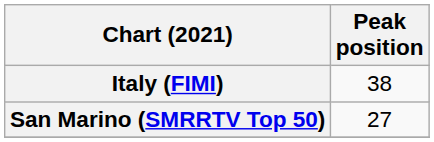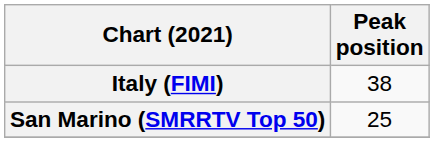 <table class="wikitable sortable plainrowheaders" style="text-align:center;">
 <tr>
 <th scope="col">Chart (2021)</th>
 <th scope="col">Peak<br>position</th>
 </tr>
 <tr>
 <th scope="row">Italy (<a href='#'>FIMI</a>)</th>
 <td>38</td>
 </tr>
 <tr>
 <th scope="row">San Marino (<a href='#'>SMRRTV Top 50</a>)</th>
-<td>27</td>
+<td>25</td>
 </tr>
 <tr>
 </tr>
 </table>
